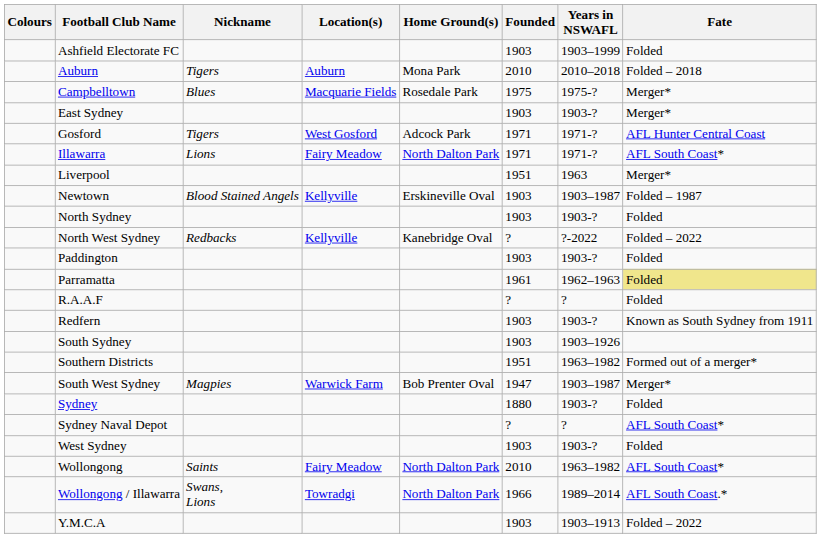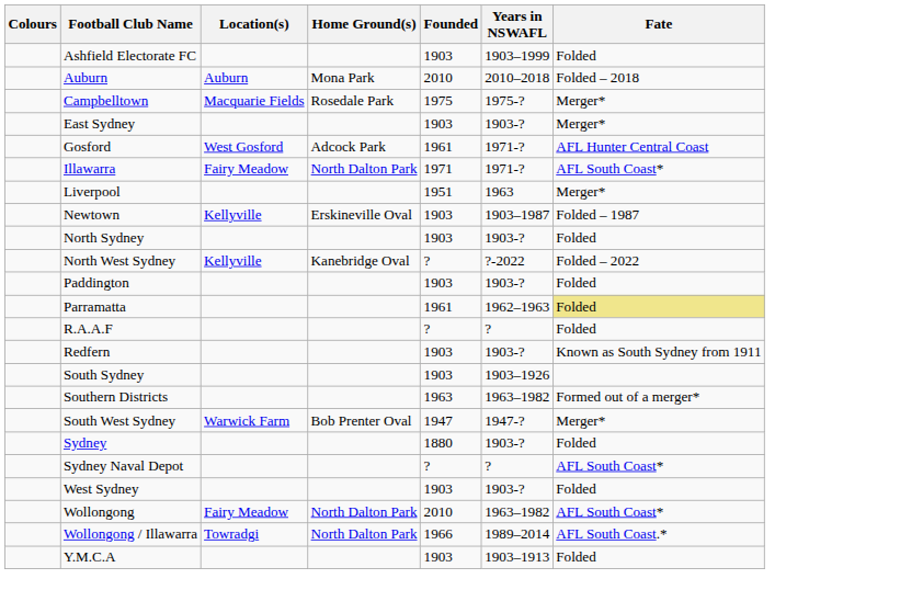 <table class="wikitable sortable">
 <tr>
 <th>Colours</th>
 <th>Football Club Name</th>
-<th>Nickname</th>
 <th>Location(s)</th>
 <th>Home Ground(s)</th>
 <th>Founded</th>
 <th>Years in<br>NSWAFL</th>
 <th>Fate</th>
 </tr>
 <tr>
 <td></td>
 <td>Ashfield Electorate FC</td>
 <td></td>
 <td></td>
-<td></td>
 <td>1903</td>
 <td>1903–1999</td>
 <td>Folded</td>
 </tr>
 <tr>
 <td></td>
 <td><a href='#'>Auburn</a></td>
-<td><em>Tigers</em></td>
 <td><a href='#'>Auburn</a></td>
 <td>Mona Park</td>
 <td>2010</td>
 <td>2010–2018</td>
 <td>Folded – 2018</td>
 </tr>
 <tr>
 <td></td>
 <td><a href='#'>Campbelltown</a></td>
-<td><em>Blues</em></td>
 <td><a href='#'>Macquarie Fields</a></td>
 <td>Rosedale Park</td>
 <td>1975</td>
 <td>1975-?</td>
 <td>Merger*</td>
 </tr>
 <tr>
 <td></td>
 <td>East Sydney</td>
 <td></td>
 <td></td>
-<td></td>
 <td>1903</td>
 <td>1903-?</td>
 <td>Merger*</td>
 </tr>
 <tr>
 <td></td>
 <td>Gosford</td>
-<td><em>Tigers</em></td>
 <td><a href='#'>West Gosford</a></td>
 <td>Adcock Park</td>
-<td>1971</td>
+<td>1961</td>
 <td>1971-?</td>
 <td><a href='#'>AFL Hunter Central Coast</a></td>
 </tr>
 <tr>
 <td></td>
 <td><a href='#'>Illawarra</a></td>
-<td><em>Lions</em></td>
 <td><a href='#'>Fairy Meadow</a></td>
 <td><a href='#'>North Dalton Park</a></td>
 <td>1971</td>
 <td>1971-?</td>
 <td><a href='#'>AFL South Coast</a>*</td>
 </tr>
 <tr>
 <td></td>
 <td>Liverpool</td>
 <td></td>
 <td></td>
-<td></td>
 <td>1951</td>
 <td>1963</td>
 <td>Merger*</td>
 </tr>
 <tr>
 <td></td>
 <td>Newtown</td>
-<td><em>Blood Stained Angels</em></td>
 <td><a href='#'>Kellyville</a></td>
 <td>Erskineville Oval</td>
 <td>1903</td>
 <td>1903–1987</td>
 <td>Folded – 1987</td>
 </tr>
 <tr>
 <td></td>
 <td>North Sydney</td>
 <td></td>
 <td></td>
-<td></td>
 <td>1903</td>
 <td>1903-?</td>
 <td>Folded</td>
 </tr>
 <tr>
 <td></td>
 <td>North West Sydney</td>
-<td><em>Redbacks</em></td>
 <td><a href='#'>Kellyville</a></td>
 <td>Kanebridge Oval</td>
 <td>?</td>
 <td>?-2022</td>
 <td>Folded – 2022</td>
 </tr>
 <tr>
 <td></td>
 <td>Paddington</td>
 <td></td>
 <td></td>
-<td></td>
 <td>1903</td>
 <td>1903-?</td>
 <td>Folded</td>
 </tr>
 <tr>
 <td></td>
 <td>Parramatta</td>
-<td></td>
 <td></td>
 <td></td>
 <td>1961</td>
 <td>1962–1963</td>
 <td style="background: khaki;">Folded</td>
 </tr>
 <tr>
 <td></td>
 <td>R.A.A.F</td>
 <td></td>
 <td></td>
-<td></td>
 <td>?</td>
 <td>?</td>
 <td>Folded</td>
 </tr>
 <tr>
 <td></td>
 <td>Redfern</td>
-<td></td>
 <td></td>
 <td></td>
 <td>1903</td>
 <td>1903-?</td>
 <td>Known as South Sydney from 1911</td>
 </tr>
 <tr>
 <td></td>
 <td>South Sydney</td>
 <td></td>
 <td></td>
-<td></td>
 <td>1903</td>
 <td>1903–1926</td>
 <td></td>
 </tr>
 <tr>
 <td></td>
 <td>Southern Districts</td>
 <td></td>
 <td></td>
-<td></td>
-<td>1951</td>
+<td>1963</td>
 <td>1963–1982</td>
 <td>Formed out of a merger*</td>
 </tr>
 <tr>
 <td></td>
 <td>South West Sydney</td>
-<td><em>Magpies</em></td>
 <td><a href='#'>Warwick Farm</a></td>
 <td>Bob Prenter Oval</td>
 <td>1947</td>
-<td>1903–1987</td>
+<td>1947-?</td>
 <td>Merger*</td>
 </tr>
 <tr>
 <td></td>
 <td><a href='#'>Sydney</a></td>
-<td></td>
 <td></td>
 <td></td>
 <td>1880</td>
 <td>1903-?</td>
 <td>Folded</td>
 </tr>
 <tr>
 <td></td>
 <td>Sydney Naval Depot</td>
 <td></td>
 <td></td>
-<td></td>
 <td>?</td>
 <td>?</td>
 <td><a href='#'>AFL South Coast</a>*</td>
 </tr>
 <tr>
 <td></td>
 <td>West Sydney</td>
 <td></td>
 <td></td>
-<td></td>
 <td>1903</td>
 <td>1903-?</td>
 <td>Folded</td>
 </tr>
 <tr>
 <td></td>
 <td>Wollongong</td>
-<td><em>Saints</em></td>
 <td><a href='#'>Fairy Meadow</a></td>
 <td><a href='#'>North Dalton Park</a></td>
 <td>2010</td>
 <td>1963–1982</td>
 <td><a href='#'>AFL South Coast</a>*</td>
 </tr>
 <tr>
 <td></td>
 <td><a href='#'>Wollongong</a> / Illawarra</td>
-<td><em>Swans</em>,<br> <em>Lions</em></td>
 <td><a href='#'>Towradgi</a></td>
 <td><a href='#'>North Dalton Park</a></td>
 <td>1966</td>
 <td>1989–2014</td>
 <td><a href='#'>AFL South Coast</a>.*</td>
 </tr>
 <tr>
 <td></td>
 <td>Y.M.C.A</td>
 <td></td>
 <td></td>
-<td></td>
 <td>1903</td>
 <td>1903–1913</td>
-<td>Folded – 2022</td>
+<td>Folded</td>
 </tr>
 </table>
